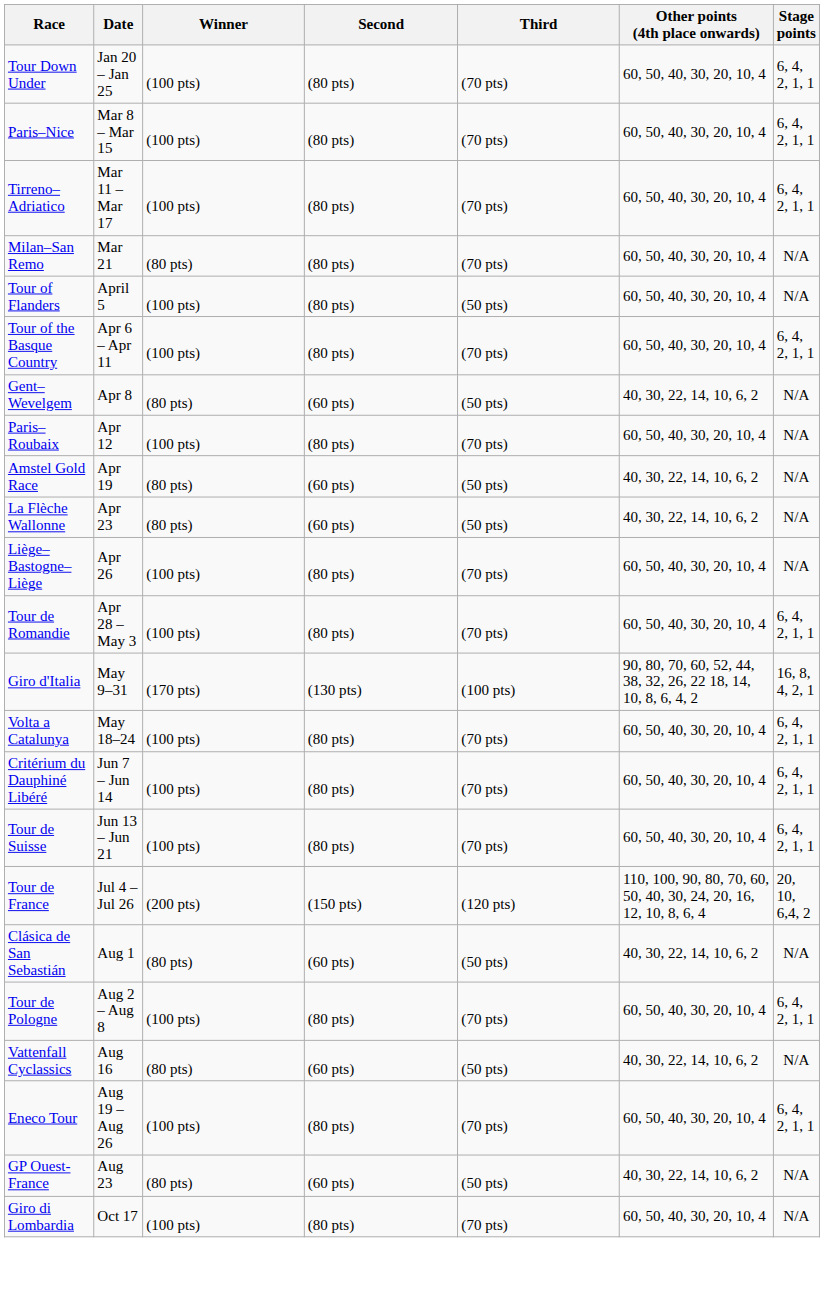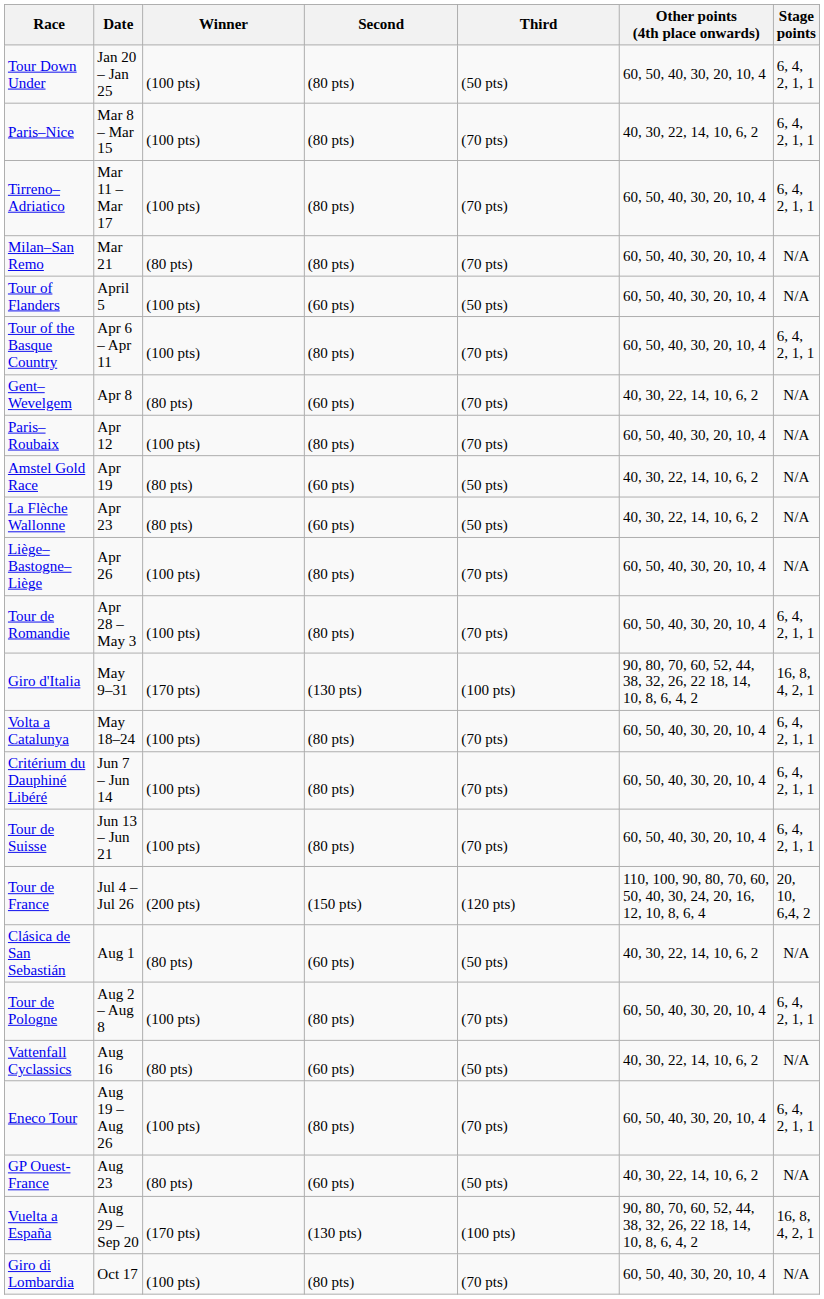 <table class="wikitable">
 <tr>
 <th width=11%>Race</th>
 <th width=6%>Date</th>
 <th width=20%>Winner</th>
 <th width=19%>Second</th>
 <th width=20%>Third</th>
 <th width=19%>Other points<br>(4th place onwards)</th>
 <th width=5%>Stage points</th>
 </tr>
 <tr>
 <td> <a href='#'>Tour Down Under</a></td>
 <td>Jan 20 – Jan 25</td>
 <td> <br>(100 pts)</td>
 <td> <br>(80 pts)</td>
-<td><br>(70 pts)</td>
+<td><br> (50 pts)</td>
 <td>60, 50, 40, 30, 20, 10, 4</td>
 <td>6, 4, 2, 1, 1</td>
 </tr>
 <tr>
 <td> <a href='#'>Paris–Nice</a></td>
 <td>Mar 8 – Mar 15</td>
 <td><br> (100 pts)</td>
 <td> <br> (80 pts)</td>
 <td><br> (70 pts)</td>
-<td>60, 50, 40, 30, 20, 10, 4</td>
+<td>40, 30, 22, 14, 10, 6, 2</td>
 <td>6, 4, 2, 1, 1</td>
 </tr>
 <tr>
 <td> <a href='#'>Tirreno–Adriatico</a></td>
 <td>Mar 11 – Mar 17</td>
 <td> <br> (100 pts)</td>
 <td><br> (80 pts)</td>
 <td><br> (70 pts)</td>
 <td>60, 50, 40, 30, 20, 10, 4</td>
 <td>6, 4, 2, 1, 1</td>
 </tr>
 <tr>
 <td> <a href='#'>Milan–San Remo</a></td>
 <td>Mar 21</td>
 <td><br>(80 pts)</td>
 <td><br> (80 pts)</td>
 <td><br> (70 pts)</td>
 <td>60, 50, 40, 30, 20, 10, 4</td>
 <td align=center>N/A</td>
 </tr>
 <tr>
 <td> <a href='#'>Tour of Flanders</a></td>
 <td>April 5</td>
 <td><br> (100 pts)</td>
-<td><br> (80 pts)</td>
+<td><br>(60 pts)</td>
 <td><br>(50 pts)</td>
 <td>60, 50, 40, 30, 20, 10, 4</td>
 <td align=center>N/A</td>
 </tr>
 <tr>
 <td> <a href='#'>Tour of the Basque Country</a></td>
 <td>Apr 6 – Apr 11</td>
 <td><br> (100 pts)</td>
 <td><br> (80 pts)</td>
 <td><br> (70 pts)</td>
 <td>60, 50, 40, 30, 20, 10, 4</td>
 <td>6, 4, 2, 1, 1</td>
 </tr>
 <tr>
 <td> <a href='#'>Gent–Wevelgem</a></td>
 <td>Apr 8</td>
 <td><br> (80 pts)</td>
 <td><br> (60 pts)</td>
-<td><br> (50 pts)</td>
+<td><br>(70 pts)</td>
 <td>40, 30, 22, 14, 10, 6, 2</td>
 <td align=center>N/A</td>
 </tr>
 <tr>
 <td> <a href='#'>Paris–Roubaix</a></td>
 <td>Apr 12</td>
 <td><br> (100 pts)</td>
 <td><br> (80 pts)</td>
 <td><br> (70 pts)</td>
 <td>60, 50, 40, 30, 20, 10, 4</td>
 <td align=center>N/A</td>
 </tr>
 <tr>
 <td> <a href='#'>Amstel Gold Race</a></td>
 <td>Apr 19</td>
 <td><br> (80 pts)</td>
 <td><br> (60 pts)</td>
 <td><br> (50 pts)</td>
 <td>40, 30, 22, 14, 10, 6, 2</td>
 <td align=center>N/A</td>
 </tr>
 <tr>
 <td> <a href='#'>La Flèche Wallonne</a></td>
 <td>Apr 23</td>
 <td><br> (80 pts)</td>
 <td><br> (60 pts)</td>
 <td><br> (50 pts)</td>
 <td>40, 30, 22, 14, 10, 6, 2</td>
 <td align=center>N/A</td>
 </tr>
 <tr>
 <td> <a href='#'>Liège–Bastogne–Liège</a></td>
 <td>Apr 26</td>
 <td><br> (100 pts)</td>
 <td><br> (80 pts)</td>
 <td><br> (70 pts)</td>
 <td>60, 50, 40, 30, 20, 10, 4</td>
 <td align=center>N/A</td>
 </tr>
 <tr>
 <td> <a href='#'>Tour de Romandie</a></td>
 <td>Apr 28 – May 3</td>
 <td><br> (100 pts)</td>
 <td><br> (80 pts)</td>
 <td><br> (70 pts)</td>
 <td>60, 50, 40, 30, 20, 10, 4</td>
 <td>6, 4, 2, 1, 1</td>
 </tr>
 <tr>
 <td> <a href='#'>Giro d'Italia</a></td>
 <td>May 9–31</td>
 <td><br>(170 pts)</td>
 <td><br>(130 pts)</td>
 <td><br>(100 pts)</td>
 <td>90, 80, 70, 60, 52, 44, 38, 32, 26, 22 18, 14, 10, 8, 6, 4, 2</td>
 <td>16, 8, 4, 2, 1</td>
 </tr>
 <tr>
 <td> <a href='#'>Volta a Catalunya</a></td>
 <td>May 18–24</td>
 <td><br>(100 pts)</td>
 <td><br>(80 pts)</td>
 <td><br>(70 pts)</td>
 <td>60, 50, 40, 30, 20, 10, 4</td>
 <td>6, 4, 2, 1, 1</td>
 </tr>
 <tr>
 <td> <a href='#'>Critérium du Dauphiné Libéré</a></td>
 <td>Jun 7 – Jun 14</td>
 <td><br>(100 pts)</td>
 <td><br>(80 pts)</td>
 <td><br>(70 pts)</td>
 <td>60, 50, 40, 30, 20, 10, 4</td>
 <td>6, 4, 2, 1, 1</td>
 </tr>
 <tr>
 <td> <a href='#'>Tour de Suisse</a></td>
 <td>Jun 13 – Jun 21</td>
 <td><br>(100 pts)</td>
 <td><br>(80 pts)</td>
 <td><br>(70 pts)</td>
 <td>60, 50, 40, 30, 20, 10, 4</td>
 <td>6, 4, 2, 1, 1</td>
 </tr>
 <tr>
 <td> <a href='#'>Tour de France</a></td>
 <td>Jul 4 – Jul 26</td>
 <td><br>(200 pts)</td>
 <td><br>(150 pts)</td>
 <td><br>(120 pts)</td>
 <td>110, 100, 90, 80, 70, 60, 50, 40, 30, 24, 20, 16, 12, 10, 8, 6, 4</td>
 <td>20, 10, 6,4, 2</td>
 </tr>
 <tr>
 <td> <a href='#'>Clásica de San Sebastián</a></td>
 <td>Aug 1</td>
 <td><br>(80 pts)</td>
 <td><br>(60 pts)</td>
 <td><br>(50 pts)</td>
 <td>40, 30, 22, 14, 10, 6, 2</td>
 <td align=center>N/A</td>
 </tr>
 <tr>
 <td> <a href='#'>Tour de Pologne</a></td>
 <td>Aug 2 – Aug 8</td>
 <td><br>(100 pts)</td>
 <td><br>(80 pts)</td>
 <td><br>(70 pts)</td>
 <td>60, 50, 40, 30, 20, 10, 4</td>
 <td>6, 4, 2, 1, 1</td>
 </tr>
 <tr>
 <td> <a href='#'>Vattenfall Cyclassics</a></td>
 <td>Aug 16</td>
 <td><br>(80 pts)</td>
 <td><br>(60 pts)</td>
 <td><br>(50 pts)</td>
 <td>40, 30, 22, 14, 10, 6, 2</td>
 <td align=center>N/A</td>
 </tr>
 <tr>
 <td> <a href='#'>Eneco Tour</a></td>
 <td>Aug 19 – Aug 26</td>
 <td><br>(100 pts)</td>
 <td><br>(80 pts)</td>
 <td><br>(70 pts)</td>
 <td>60, 50, 40, 30, 20, 10, 4</td>
 <td>6, 4, 2, 1, 1</td>
 </tr>
 <tr>
 <td> <a href='#'>GP Ouest-France</a></td>
 <td>Aug 23</td>
 <td><br>(80 pts)</td>
 <td><br>(60 pts)</td>
 <td><br>(50 pts)</td>
 <td>40, 30, 22, 14, 10, 6, 2</td>
 <td align=center>N/A</td>
 </tr>
 <tr>
+<td> <a href='#'>Vuelta a España</a></td>
+<td>Aug 29 – Sep 20</td>
+<td><br>(170 pts)</td>
+<td><br>(130 pts)</td>
+<td><br>(100 pts)</td>
+<td>90, 80, 70, 60, 52, 44, 38, 32, 26, 22 18, 14, 10, 8, 6, 4, 2</td>
+<td>16, 8, 4, 2, 1</td>
+</tr>
+<tr>
 <td> <a href='#'>Giro di Lombardia</a></td>
 <td>Oct 17</td>
 <td><br>(100 pts)</td>
 <td><br>(80 pts)</td>
 <td><br>(70 pts)</td>
 <td>60, 50, 40, 30, 20, 10, 4</td>
 <td align=center>N/A</td>
 </tr>
 </table>
